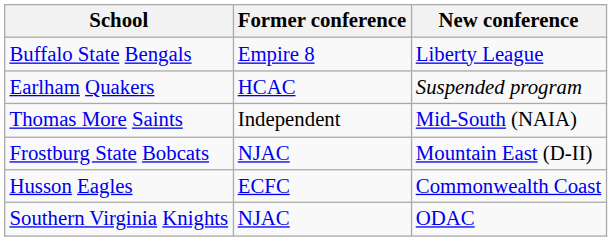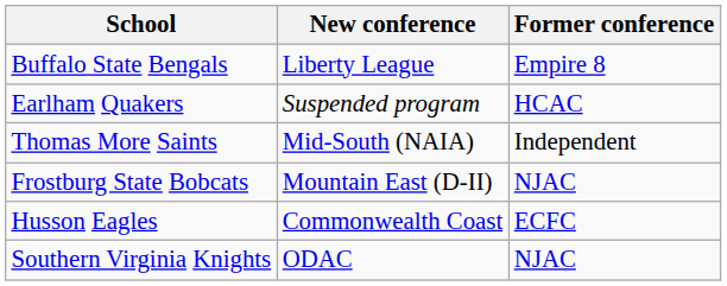 <table class="wikitable sortable">
 <tr>
 <th>School</th>
+<th>New conference</th>
 <th>Former conference</th>
-<th>New conference</th>
 </tr>
 <tr>
 <td><a href='#'>Buffalo State</a> <a href='#'>Bengals</a></td>
+<td><a href='#'>Liberty League</a></td>
 <td><a href='#'>Empire 8</a></td>
-<td><a href='#'>Liberty League</a></td>
 </tr>
 <tr>
 <td><a href='#'>Earlham</a> <a href='#'>Quakers</a></td>
+<td><em>Suspended program</em></td>
 <td><a href='#'>HCAC</a></td>
-<td><em>Suspended program</em></td>
 </tr>
 <tr>
 <td><a href='#'>Thomas More</a> <a href='#'>Saints</a></td>
+<td><a href='#'>Mid-South</a> (NAIA)</td>
 <td>Independent</td>
-<td><a href='#'>Mid-South</a> (NAIA)</td>
 </tr>
 <tr>
 <td><a href='#'>Frostburg State</a> <a href='#'>Bobcats</a></td>
+<td><a href='#'>Mountain East</a> (D-II)</td>
 <td><a href='#'>NJAC</a></td>
-<td><a href='#'>Mountain East</a> (D-II)</td>
 </tr>
 <tr>
 <td><a href='#'>Husson</a> <a href='#'>Eagles</a></td>
+<td><a href='#'>Commonwealth Coast</a></td>
 <td><a href='#'>ECFC</a></td>
-<td><a href='#'>Commonwealth Coast</a></td>
 </tr>
 <tr>
 <td><a href='#'>Southern Virginia</a> <a href='#'>Knights</a></td>
+<td><a href='#'>ODAC</a></td>
 <td><a href='#'>NJAC</a></td>
-<td><a href='#'>ODAC</a></td>
 </tr>
 </table>
